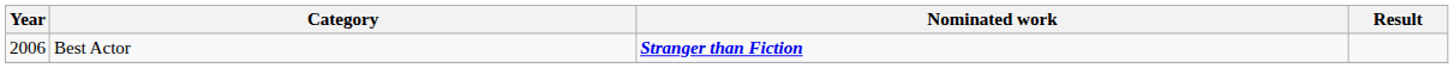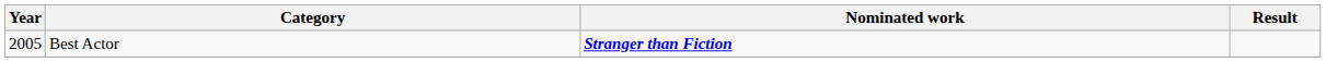 <table class=wikitable>
 <tr>
 <th scope="col" style="width:1em;">Year</th>
 <th scope="col" style="width:32em;">Category</th>
 <th scope="col" style="width:39em;">Nominated work</th>
 <th scope="col" style="width:5em;">Result</th>
 </tr>
 <tr>
-<td>2006</td>
+<td>2005</td>
 <td>Best Actor</td>
 <td><strong><em><a href='#'>Stranger than Fiction</a></em></strong></td>
 <td></td>
 </tr>
 <tr>
 </tr>
 </table>
